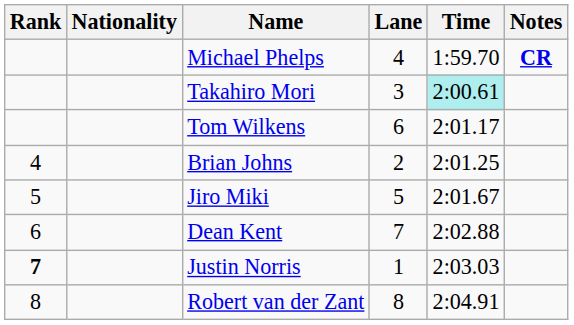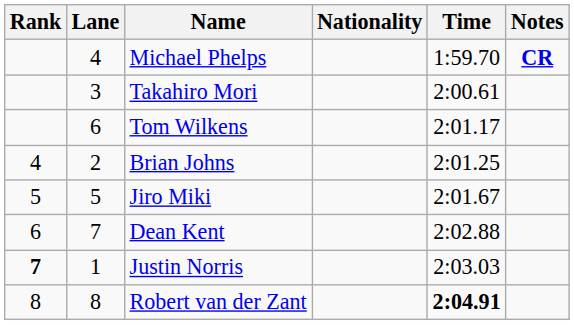 <table class="wikitable sortable" style="text-align:center">
 <tr>
 <th>Rank</th>
+<th>Lane</th>
+<th>Name</th>
 <th>Nationality</th>
-<th>Name</th>
-<th>Lane</th>
 <th>Time</th>
 <th>Notes</th>
 </tr>
 <tr>
 <td></td>
+<td>4</td>
+<td align=left><a href='#'>Michael Phelps</a></td>
 <td align=left></td>
-<td align=left><a href='#'>Michael Phelps</a></td>
-<td>4</td>
 <td>1:59.70</td>
 <td><strong><a href='#'>CR</a></strong></td>
 </tr>
 <tr>
 <td></td>
+<td>3</td>
+<td align=left><a href='#'>Takahiro Mori</a></td>
 <td align=left></td>
-<td align=left><a href='#'>Takahiro Mori</a></td>
-<td>3</td>
-<td style="background: paleturquoise;">2:00.61</td>
+<td>2:00.61</td>
 <td></td>
 </tr>
 <tr>
 <td></td>
+<td>6</td>
+<td align=left><a href='#'>Tom Wilkens</a></td>
 <td align=left></td>
-<td align=left><a href='#'>Tom Wilkens</a></td>
-<td>6</td>
 <td>2:01.17</td>
 <td></td>
 </tr>
 <tr>
 <td>4</td>
+<td>2</td>
+<td align=left><a href='#'>Brian Johns</a></td>
 <td align=left></td>
-<td align=left><a href='#'>Brian Johns</a></td>
-<td>2</td>
 <td>2:01.25</td>
 <td></td>
 </tr>
 <tr>
 <td>5</td>
+<td>5</td>
+<td align=left><a href='#'>Jiro Miki</a></td>
 <td align=left></td>
-<td align=left><a href='#'>Jiro Miki</a></td>
-<td>5</td>
 <td>2:01.67</td>
 <td></td>
 </tr>
 <tr>
 <td>6</td>
+<td>7</td>
+<td align=left><a href='#'>Dean Kent</a></td>
 <td align=left></td>
-<td align=left><a href='#'>Dean Kent</a></td>
-<td>7</td>
 <td>2:02.88</td>
 <td></td>
 </tr>
 <tr>
 <td><strong>7</strong></td>
+<td>1</td>
+<td align=left><a href='#'>Justin Norris</a></td>
 <td align=left></td>
-<td align=left><a href='#'>Justin Norris</a></td>
-<td>1</td>
 <td>2:03.03</td>
 <td></td>
 </tr>
 <tr>
 <td>8</td>
+<td>8</td>
+<td align=left><a href='#'>Robert van der Zant</a></td>
 <td align=left></td>
-<td align=left><a href='#'>Robert van der Zant</a></td>
-<td>8</td>
-<td>2:04.91</td>
+<td><strong>2:04.91</strong></td>
 <td></td>
 </tr>
 </table>
